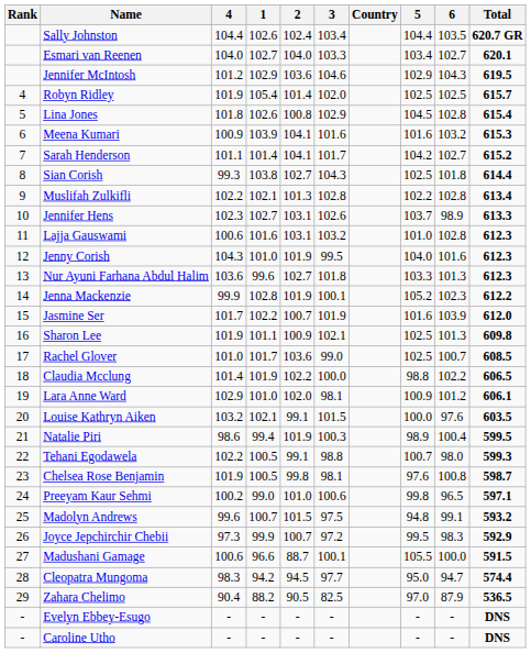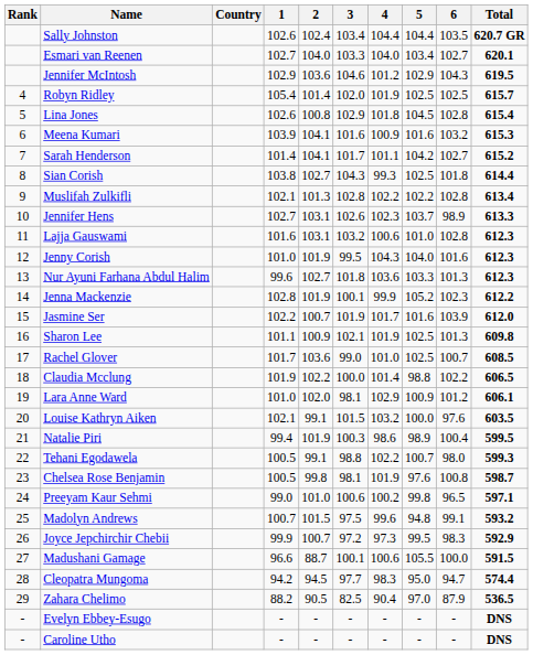 <table class="wikitable sortable" style="text-align:center;">
 <tr>
 <th>Rank</th>
 <th>Name</th>
-<th>4</th>
+<th>Country</th>
 <th>1</th>
 <th>2</th>
 <th>3</th>
-<th>Country</th>
+<th>4</th>
 <th>5</th>
 <th>6</th>
 <th>Total</th>
 </tr>
 <tr>
 <td></td>
 <td align=left><a href='#'>Sally Johnston</a></td>
-<td>104.4</td>
+<td align=left></td>
 <td>102.6</td>
 <td>102.4</td>
 <td>103.4</td>
-<td align=left></td>
+<td>104.4</td>
 <td>104.4</td>
 <td>103.5</td>
 <td><strong>620.7 GR</strong></td>
 </tr>
 <tr>
 <td></td>
 <td align=left><a href='#'>Esmari van Reenen</a></td>
-<td>104.0</td>
+<td align=left></td>
 <td>102.7</td>
 <td>104.0</td>
 <td>103.3</td>
-<td align=left></td>
+<td>104.0</td>
 <td>103.4</td>
 <td>102.7</td>
 <td><strong>620.1</strong></td>
 </tr>
 <tr>
 <td></td>
 <td align=left><a href='#'>Jennifer McIntosh</a></td>
-<td>101.2</td>
+<td align=left></td>
 <td>102.9</td>
 <td>103.6</td>
 <td>104.6</td>
-<td align=left></td>
+<td>101.2</td>
 <td>102.9</td>
 <td>104.3</td>
 <td><strong>619.5</strong></td>
 </tr>
 <tr>
 <td>4</td>
 <td align=left><a href='#'>Robyn Ridley</a></td>
-<td>101.9</td>
+<td align=left></td>
 <td>105.4</td>
 <td>101.4</td>
 <td>102.0</td>
-<td align=left></td>
+<td>101.9</td>
 <td>102.5</td>
 <td>102.5</td>
 <td><strong>615.7</strong></td>
 </tr>
 <tr>
 <td>5</td>
 <td align=left><a href='#'>Lina Jones</a></td>
-<td>101.8</td>
+<td align=left></td>
 <td>102.6</td>
 <td>100.8</td>
 <td>102.9</td>
-<td align=left></td>
+<td>101.8</td>
 <td>104.5</td>
 <td>102.8</td>
 <td><strong>615.4</strong></td>
 </tr>
 <tr>
 <td>6</td>
 <td align=left><a href='#'>Meena Kumari</a></td>
-<td>100.9</td>
+<td align=left></td>
 <td>103.9</td>
 <td>104.1</td>
 <td>101.6</td>
-<td align=left></td>
+<td>100.9</td>
 <td>101.6</td>
 <td>103.2</td>
 <td><strong>615.3</strong></td>
 </tr>
 <tr>
 <td>7</td>
 <td align=left><a href='#'>Sarah Henderson</a></td>
-<td>101.1</td>
+<td align=left></td>
 <td>101.4</td>
 <td>104.1</td>
 <td>101.7</td>
-<td align=left></td>
+<td>101.1</td>
 <td>104.2</td>
 <td>102.7</td>
 <td><strong>615.2</strong></td>
 </tr>
 <tr>
 <td>8</td>
 <td align=left><a href='#'>Sian Corish</a></td>
-<td>99.3</td>
+<td align=left></td>
 <td>103.8</td>
 <td>102.7</td>
 <td>104.3</td>
-<td align=left></td>
+<td>99.3</td>
 <td>102.5</td>
 <td>101.8</td>
 <td><strong>614.4</strong></td>
 </tr>
 <tr>
 <td>9</td>
 <td align=left><a href='#'>Muslifah Zulkifli</a></td>
-<td>102.2</td>
+<td align=left></td>
 <td>102.1</td>
 <td>101.3</td>
 <td>102.8</td>
-<td align=left></td>
+<td>102.2</td>
 <td>102.2</td>
 <td>102.8</td>
 <td><strong>613.4</strong></td>
 </tr>
 <tr>
 <td>10</td>
 <td align=left><a href='#'>Jennifer Hens</a></td>
-<td>102.3</td>
+<td align=left></td>
 <td>102.7</td>
 <td>103.1</td>
 <td>102.6</td>
-<td align=left></td>
+<td>102.3</td>
 <td>103.7</td>
 <td>98.9</td>
 <td><strong>613.3</strong></td>
 </tr>
 <tr>
 <td>11</td>
 <td align=left><a href='#'>Lajja Gauswami</a></td>
-<td>100.6</td>
+<td align=left></td>
 <td>101.6</td>
 <td>103.1</td>
 <td>103.2</td>
-<td align=left></td>
+<td>100.6</td>
 <td>101.0</td>
 <td>102.8</td>
 <td><strong>612.3</strong></td>
 </tr>
 <tr>
 <td>12</td>
 <td align=left><a href='#'>Jenny Corish</a></td>
-<td>104.3</td>
+<td align=left></td>
 <td>101.0</td>
 <td>101.9</td>
 <td>99.5</td>
-<td align=left></td>
+<td>104.3</td>
 <td>104.0</td>
 <td>101.6</td>
 <td><strong>612.3</strong></td>
 </tr>
 <tr>
 <td>13</td>
 <td align=left><a href='#'>Nur Ayuni Farhana Abdul Halim</a></td>
-<td>103.6</td>
+<td align=left></td>
 <td>99.6</td>
 <td>102.7</td>
 <td>101.8</td>
-<td align=left></td>
+<td>103.6</td>
 <td>103.3</td>
 <td>101.3</td>
 <td><strong>612.3</strong></td>
 </tr>
 <tr>
 <td>14</td>
 <td align=left><a href='#'>Jenna Mackenzie</a></td>
-<td>99.9</td>
+<td align=left></td>
 <td>102.8</td>
 <td>101.9</td>
 <td>100.1</td>
-<td align=left></td>
+<td>99.9</td>
 <td>105.2</td>
 <td>102.3</td>
 <td><strong>612.2</strong></td>
 </tr>
 <tr>
 <td>15</td>
 <td align=left><a href='#'>Jasmine Ser</a></td>
-<td>101.7</td>
+<td align=left></td>
 <td>102.2</td>
 <td>100.7</td>
 <td>101.9</td>
-<td align=left></td>
+<td>101.7</td>
 <td>101.6</td>
 <td>103.9</td>
 <td><strong>612.0</strong></td>
 </tr>
 <tr>
 <td>16</td>
 <td align=left><a href='#'>Sharon Lee</a></td>
-<td>101.9</td>
+<td align=left></td>
 <td>101.1</td>
 <td>100.9</td>
 <td>102.1</td>
-<td align=left></td>
+<td>101.9</td>
 <td>102.5</td>
 <td>101.3</td>
 <td><strong>609.8</strong></td>
 </tr>
 <tr>
 <td>17</td>
 <td align=left><a href='#'>Rachel Glover</a></td>
-<td>101.0</td>
+<td align=left></td>
 <td>101.7</td>
 <td>103.6</td>
 <td>99.0</td>
-<td align=left></td>
+<td>101.0</td>
 <td>102.5</td>
 <td>100.7</td>
 <td><strong>608.5</strong></td>
 </tr>
 <tr>
 <td>18</td>
 <td align=left><a href='#'>Claudia Mcclung</a></td>
-<td>101.4</td>
+<td align=left></td>
 <td>101.9</td>
 <td>102.2</td>
 <td>100.0</td>
-<td align=left></td>
+<td>101.4</td>
 <td>98.8</td>
 <td>102.2</td>
 <td><strong>606.5</strong></td>
 </tr>
 <tr>
 <td>19</td>
 <td align=left><a href='#'>Lara Anne Ward</a></td>
-<td>102.9</td>
+<td align=left></td>
 <td>101.0</td>
 <td>102.0</td>
 <td>98.1</td>
-<td align=left></td>
+<td>102.9</td>
 <td>100.9</td>
 <td>101.2</td>
 <td><strong>606.1</strong></td>
 </tr>
 <tr>
 <td>20</td>
 <td align=left><a href='#'>Louise Kathryn Aiken</a></td>
-<td>103.2</td>
+<td align=left></td>
 <td>102.1</td>
 <td>99.1</td>
 <td>101.5</td>
-<td align=left></td>
+<td>103.2</td>
 <td>100.0</td>
 <td>97.6</td>
 <td><strong>603.5</strong></td>
 </tr>
 <tr>
 <td>21</td>
 <td align=left><a href='#'>Natalie Piri</a></td>
-<td>98.6</td>
+<td align=left></td>
 <td>99.4</td>
 <td>101.9</td>
 <td>100.3</td>
-<td align=left></td>
+<td>98.6</td>
 <td>98.9</td>
 <td>100.4</td>
 <td><strong>599.5</strong></td>
 </tr>
 <tr>
 <td>22</td>
 <td align=left><a href='#'>Tehani Egodawela</a></td>
-<td>102.2</td>
+<td align=left></td>
 <td>100.5</td>
 <td>99.1</td>
 <td>98.8</td>
-<td align=left></td>
+<td>102.2</td>
 <td>100.7</td>
 <td>98.0</td>
 <td><strong>599.3</strong></td>
 </tr>
 <tr>
 <td>23</td>
 <td align=left><a href='#'>Chelsea Rose Benjamin</a></td>
-<td>101.9</td>
+<td align=left></td>
 <td>100.5</td>
 <td>99.8</td>
 <td>98.1</td>
-<td align=left></td>
+<td>101.9</td>
 <td>97.6</td>
 <td>100.8</td>
 <td><strong>598.7</strong></td>
 </tr>
 <tr>
 <td>24</td>
 <td align=left><a href='#'>Preeyam Kaur Sehmi</a></td>
-<td>100.2</td>
+<td align=left></td>
 <td>99.0</td>
 <td>101.0</td>
 <td>100.6</td>
-<td align=left></td>
+<td>100.2</td>
 <td>99.8</td>
 <td>96.5</td>
 <td><strong>597.1</strong></td>
 </tr>
 <tr>
 <td>25</td>
 <td align=left><a href='#'>Madolyn Andrews</a></td>
-<td>99.6</td>
+<td align=left></td>
 <td>100.7</td>
 <td>101.5</td>
 <td>97.5</td>
-<td align=left></td>
+<td>99.6</td>
 <td>94.8</td>
 <td>99.1</td>
 <td><strong>593.2</strong></td>
 </tr>
 <tr>
 <td>26</td>
 <td align=left><a href='#'>Joyce Jepchirchir Chebii</a></td>
-<td>97.3</td>
+<td align=left></td>
 <td>99.9</td>
 <td>100.7</td>
 <td>97.2</td>
-<td align=left></td>
+<td>97.3</td>
 <td>99.5</td>
 <td>98.3</td>
 <td><strong>592.9</strong></td>
 </tr>
 <tr>
 <td>27</td>
 <td align=left><a href='#'>Madushani Gamage</a></td>
-<td>100.6</td>
+<td align=left></td>
 <td>96.6</td>
 <td>88.7</td>
 <td>100.1</td>
-<td align=left></td>
+<td>100.6</td>
 <td>105.5</td>
 <td>100.0</td>
 <td><strong>591.5</strong></td>
 </tr>
 <tr>
 <td>28</td>
 <td align=left><a href='#'>Cleopatra Mungoma</a></td>
-<td>98.3</td>
+<td align=left></td>
 <td>94.2</td>
 <td>94.5</td>
 <td>97.7</td>
-<td align=left></td>
+<td>98.3</td>
 <td>95.0</td>
 <td>94.7</td>
 <td><strong>574.4</strong></td>
 </tr>
 <tr>
 <td>29</td>
 <td align=left><a href='#'>Zahara Chelimo</a></td>
-<td>90.4</td>
+<td align=left></td>
 <td>88.2</td>
 <td>90.5</td>
 <td>82.5</td>
-<td align=left></td>
+<td>90.4</td>
 <td>97.0</td>
 <td>87.9</td>
 <td><strong>536.5</strong></td>
 </tr>
 <tr>
 <td>-</td>
 <td align=left><a href='#'>Evelyn Ebbey-Esugo</a></td>
+<td align=left></td>
 <td>-</td>
 <td>-</td>
 <td>-</td>
 <td>-</td>
-<td align=left></td>
 <td>-</td>
 <td>-</td>
 <td><strong>DNS</strong></td>
 </tr>
 <tr>
 <td>-</td>
 <td align=left><a href='#'>Caroline Utho</a></td>
+<td align=left></td>
 <td>-</td>
 <td>-</td>
 <td>-</td>
 <td>-</td>
-<td align=left></td>
 <td>-</td>
 <td>-</td>
 <td><strong>DNS</strong></td>
 </tr>
 </table>
